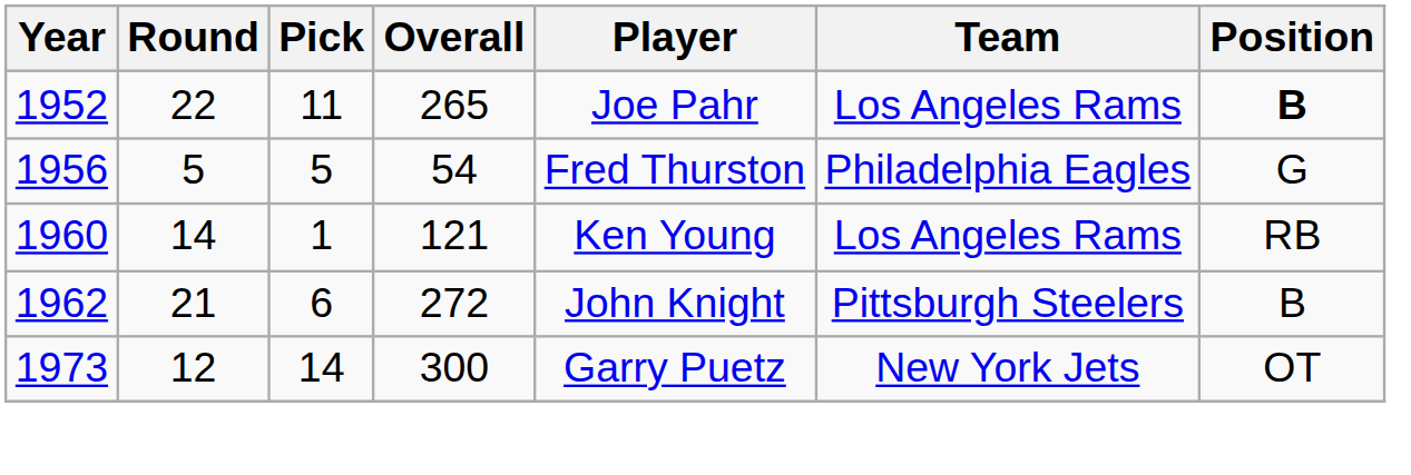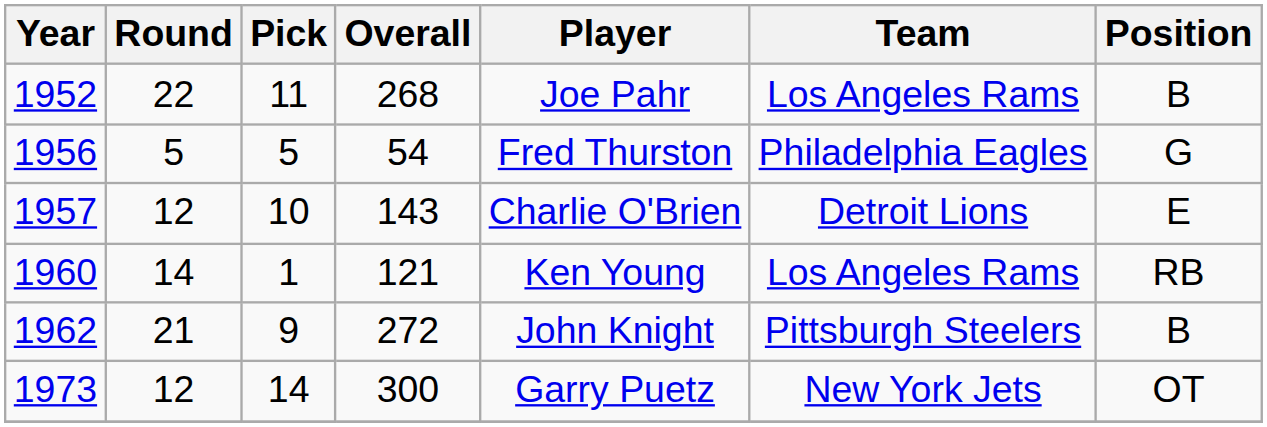 <table class="wikitable sortable" style="text-align: center;">
 <tr>
 <th>Year</th>
 <th>Round</th>
 <th>Pick</th>
 <th>Overall</th>
 <th>Player</th>
 <th>Team</th>
 <th>Position</th>
 </tr>
 <tr>
 <td><a href='#'>1952</a></td>
 <td>22</td>
 <td>11</td>
-<td>265</td>
+<td>268</td>
 <td><a href='#'>Joe Pahr</a></td>
 <td><a href='#'>Los Angeles Rams</a></td>
-<td><strong>B</strong></td>
+<td>B</td>
 </tr>
 <tr>
 <td><a href='#'>1956</a></td>
 <td>5</td>
 <td>5</td>
 <td>54</td>
 <td><a href='#'>Fred Thurston</a></td>
 <td><a href='#'>Philadelphia Eagles</a></td>
 <td>G</td>
+</tr>
+<tr>
+<td><a href='#'>1957</a></td>
+<td>12</td>
+<td>10</td>
+<td>143</td>
+<td><a href='#'>Charlie O'Brien</a></td>
+<td><a href='#'>Detroit Lions</a></td>
+<td>E</td>
 </tr>
 <tr>
 <td><a href='#'>1960</a></td>
 <td>14</td>
 <td>1</td>
 <td>121</td>
 <td><a href='#'>Ken Young</a></td>
 <td><a href='#'>Los Angeles Rams</a></td>
 <td>RB</td>
 </tr>
 <tr>
 <td><a href='#'>1962</a></td>
 <td>21</td>
-<td>6</td>
+<td>9</td>
 <td>272</td>
 <td><a href='#'>John Knight</a></td>
 <td><a href='#'>Pittsburgh Steelers</a></td>
 <td>B</td>
 </tr>
 <tr>
 <td><a href='#'>1973</a></td>
 <td>12</td>
 <td>14</td>
 <td>300</td>
 <td><a href='#'>Garry Puetz</a></td>
 <td><a href='#'>New York Jets</a></td>
 <td>OT</td>
 </tr>
 <tr>
 </tr>
 </table>
